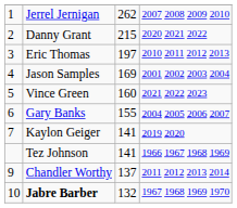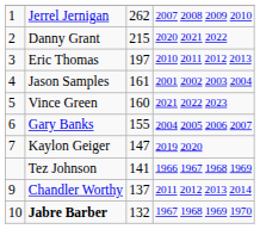 <table class="wikitable">
 <tr>
 </tr>
 <tr>
 <td>1</td>
 <td><a href='#'>Jerrel Jernigan</a></td>
 <td>262</td>
 <td style="font-size:80%;"><a href='#'>2007</a> <a href='#'>2008</a> <a href='#'>2009</a> <a href='#'>2010</a></td>
 </tr>
 <tr>
 <td>2</td>
 <td>Danny Grant</td>
 <td>215</td>
 <td style="font-size:80%;"><a href='#'>2020</a> <a href='#'>2021</a> <a href='#'>2022</a></td>
 </tr>
 <tr>
 <td>3</td>
 <td>Eric Thomas</td>
 <td>197</td>
 <td style="font-size:80%;"><a href='#'>2010</a> <a href='#'>2011</a> <a href='#'>2012</a> <a href='#'>2013</a></td>
 </tr>
 <tr>
 <td>4</td>
 <td>Jason Samples</td>
-<td>169</td>
+<td>161</td>
 <td style="font-size:80%;"><a href='#'>2001</a> <a href='#'>2002</a> <a href='#'>2003</a> <a href='#'>2004</a></td>
 </tr>
 <tr>
 <td>5</td>
 <td>Vince Green</td>
 <td>160</td>
 <td style="font-size:80%;"><a href='#'>2021</a> <a href='#'>2022</a> <a href='#'>2023</a></td>
 </tr>
 <tr>
 <td>6</td>
 <td><a href='#'>Gary Banks</a></td>
 <td>155</td>
 <td style="font-size:80%;"><a href='#'>2004</a> <a href='#'>2005</a> <a href='#'>2006</a> <a href='#'>2007</a></td>
 </tr>
 <tr>
 <td>7</td>
 <td>Kaylon Geiger</td>
-<td>141</td>
+<td>147</td>
 <td style="font-size:80%;"><a href='#'>2019</a> <a href='#'>2020</a></td>
 </tr>
 <tr>
 <td></td>
 <td>Tez Johnson</td>
 <td>141</td>
 <td style="font-size:80%;"><a href='#'>1966</a> <a href='#'>1967</a> <a href='#'>1968</a> <a href='#'>1969</a></td>
 </tr>
 <tr>
 <td>9</td>
 <td><a href='#'>Chandler Worthy</a></td>
 <td>137</td>
 <td style="font-size:80%;"><a href='#'>2011</a> <a href='#'>2012</a> <a href='#'>2013</a> <a href='#'>2014</a></td>
 </tr>
 <tr>
 <td>10</td>
 <td><strong>Jabre Barber</strong></td>
 <td>132</td>
 <td style="font-size:80%;"><a href='#'>1967</a> <a href='#'>1968</a> <a href='#'>1969</a> <a href='#'>1970</a></td>
 </tr>
 </table>
